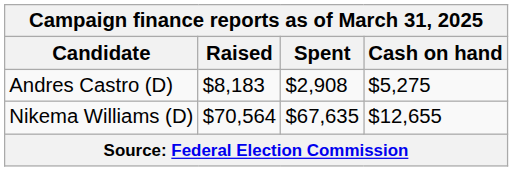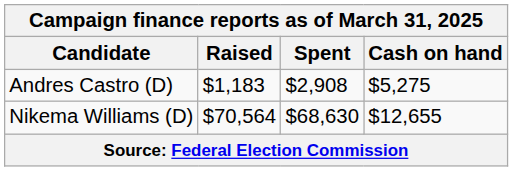 <table class="wikitable sortable">
 <tr>
 <th colspan=4>Campaign finance reports as of March 31, 2025</th>
 </tr>
 <tr style="text-align:center;">
 <th>Candidate</th>
 <th>Raised</th>
 <th>Spent</th>
 <th>Cash on hand</th>
 </tr>
 <tr>
 <td>Andres Castro (D)</td>
-<td>$8,183</td>
+<td>$1,183</td>
 <td>$2,908</td>
 <td>$5,275</td>
 </tr>
 <tr>
 <td>Nikema Williams (D)</td>
 <td>$70,564</td>
-<td>$67,635</td>
+<td>$68,630</td>
 <td>$12,655</td>
 </tr>
 <tr>
 <th colspan="4"><small>Source: <a href='#'>Federal Election Commission</a></small></th>
 </tr>
 </table>
